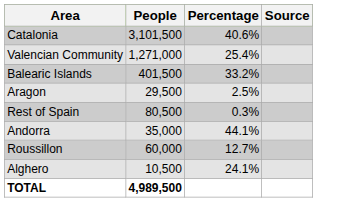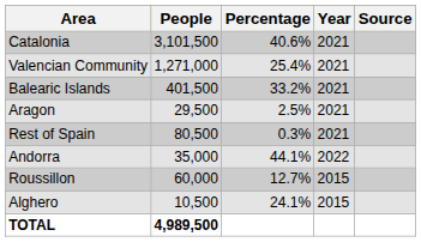 <table class="wikitable sortable" | style="margin: 0 0 0.5me 1.4me; border: 1px #aaa solid; border-collapse: collapse; float: center;" border="1">
 <tr style="font-size:110%; color: black; background-color: lawngreen;">
 <th>Area</th>
 <th>People</th>
 <th>Percentage</th>
+<th>Year</th>
 <th>Source</th>
 </tr>
 <tr style="background-color:#CCCCCC;">
 <td>Catalonia</td>
 <td style="text-align: right;">3,101,500</td>
 <td style="text-align: right;">40.6%</td>
+<td>2021</td>
 <td style="text-align: right;"></td>
 </tr>
 <tr style="background-color:#E4E4E4;">
 <td>Valencian Community</td>
 <td style="text-align: right;">1,271,000</td>
 <td style="text-align: right;">25.4%</td>
+<td>2021</td>
 <td style="text-align: right;"></td>
 </tr>
 <tr style="background-color:#CCCCCC;">
 <td>Balearic Islands</td>
 <td style="text-align: right;">401,500</td>
 <td style="text-align: right;">33.2%</td>
+<td>2021</td>
 <td style="text-align: right;"></td>
 </tr>
 <tr style="background-color:#E4E4E4;">
 <td>Aragon</td>
 <td style="text-align: right;">29,500</td>
 <td style="text-align: right;">2.5%</td>
+<td>2021</td>
 <td style="text-align: right;"></td>
 </tr>
 <tr style="background-color:#CCCCCC;">
 <td>Rest of Spain</td>
 <td style="text-align: right;">80,500</td>
 <td style="text-align: right;">0.3%</td>
+<td>2021</td>
 <td style="text-align: right;"></td>
 </tr>
 <tr style="background-color:#E4E4E4;">
 <td>Andorra</td>
 <td style="text-align: right;">35,000</td>
 <td style="text-align: right;">44.1%</td>
+<td>2022</td>
 <td style="text-align: right;"></td>
 </tr>
 <tr style="background-color:#CCCCCC;">
 <td>Roussillon</td>
 <td style="text-align: right;">60,000</td>
 <td style="text-align: right;">12.7%</td>
+<td>2015</td>
 <td style="text-align: right;"></td>
 </tr>
 <tr style="background-color:#E4E4E4;">
 <td>Alghero</td>
 <td style="text-align: right;">10,500</td>
 <td style="text-align: right;">24.1%</td>
+<td>2015</td>
 <td style="text-align: right;"></td>
 </tr>
 <tr style="background-color: white;">
 <td><strong>TOTAL</strong></td>
 <td style="text-align: right;"><strong>4,989,500</strong></td>
 <td style="text-align: right;"></td>
 <td></td>
+<td></td>
 </tr>
 </table>
